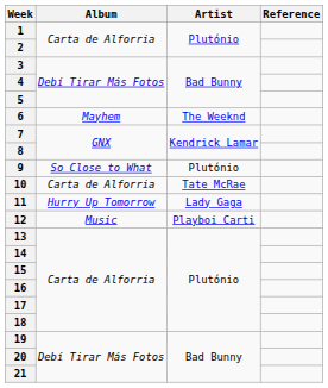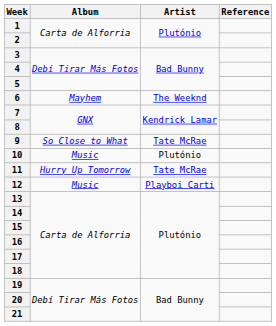 <table class="wikitable plainrowheaders" style="text-align:center">
 <tr>
 <th scope="col">Week</th>
 <th scope="col">Album</th>
 <th scope="col">Artist</th>
 <th scope="col">Reference</th>
 </tr>
 <tr>
 <th scope="row" style="text-align:center">1</th>
 <td rowspan="2"><em>Carta de Alforria</em></td>
 <td rowspan="2"><a href='#'>Plutónio</a></td>
 <td></td>
 </tr>
 <tr>
 <th scope="row" style="text-align:center">2</th>
 <td></td>
 </tr>
 <tr>
 <th scope="row" style="text-align:center">3</th>
 <td rowspan="3"><em><a href='#'>Debí Tirar Más Fotos</a></em></td>
 <td rowspan="3"><a href='#'>Bad Bunny</a></td>
 <td></td>
 </tr>
 <tr>
 <th scope="row" style="text-align:center">4</th>
 <td></td>
 </tr>
 <tr>
 <th scope="row" style="text-align:center">5</th>
 <td></td>
 </tr>
 <tr>
 <th scope="row" style="text-align:center">6</th>
 <td><em><a href='#'>Mayhem</a></em></td>
 <td><a href='#'>The Weeknd</a></td>
 <td></td>
 </tr>
 <tr>
 <th scope="row" style="text-align:center">7</th>
 <td rowspan="2"><em><a href='#'>GNX</a></em></td>
 <td rowspan="2"><a href='#'>Kendrick Lamar</a></td>
 <td></td>
 </tr>
 <tr>
 <th scope="row" style="text-align:center">8</th>
 <td></td>
 </tr>
 <tr>
 <th scope="row" style="text-align:center">9</th>
 <td><em><a href='#'>So Close to What</a></em></td>
-<td>Plutónio</td>
+<td><a href='#'>Tate McRae</a></td>
 <td></td>
 </tr>
 <tr>
 <th scope="row" style="text-align:center">10</th>
-<td><em>Carta de Alforria</em></td>
-<td><a href='#'>Tate McRae</a></td>
+<td><em><a href='#'>Music</a></em></td>
+<td>Plutónio</td>
 <td></td>
 </tr>
 <tr>
 <th scope="row" style="text-align:center">11</th>
 <td><em><a href='#'>Hurry Up Tomorrow</a></em></td>
-<td><a href='#'>Lady Gaga</a></td>
+<td><a href='#'>Tate McRae</a></td>
 <td></td>
 </tr>
 <tr>
 <th scope="row" style="text-align:center">12</th>
 <td><em><a href='#'>Music</a></em></td>
 <td><a href='#'>Playboi Carti</a></td>
 <td></td>
 </tr>
 <tr>
 <th scope="row" style="text-align:center">13</th>
 <td rowspan="6"><em>Carta de Alforria</em></td>
 <td rowspan="6">Plutónio</td>
 <td></td>
 </tr>
 <tr>
 <th scope="row" style="text-align:center">14</th>
 <td></td>
 </tr>
 <tr>
 <th scope="row" style="text-align:center">15</th>
 <td></td>
 </tr>
 <tr>
 <th scope="row" style="text-align:center">16</th>
 <td></td>
 </tr>
 <tr>
 <th scope="row" style="text-align:center">17</th>
 <td></td>
 </tr>
 <tr>
 <th scope="row" style="text-align:center">18</th>
 <td></td>
 </tr>
 <tr>
 <th scope="row" style="text-align:center">19</th>
 <td rowspan="3"><em>Debí Tirar Más Fotos</em></td>
 <td rowspan="3">Bad Bunny</td>
 <td></td>
 </tr>
 <tr>
 <th scope="row" style="text-align:center">20</th>
 <td></td>
 </tr>
 <tr>
 <th scope="row" style="text-align:center">21</th>
 <td></td>
 </tr>
 </table>
